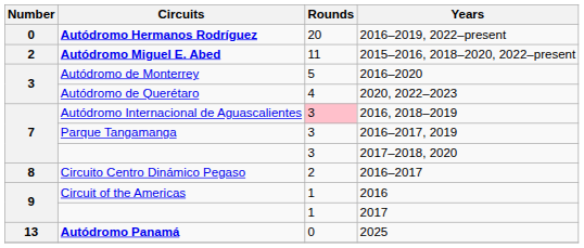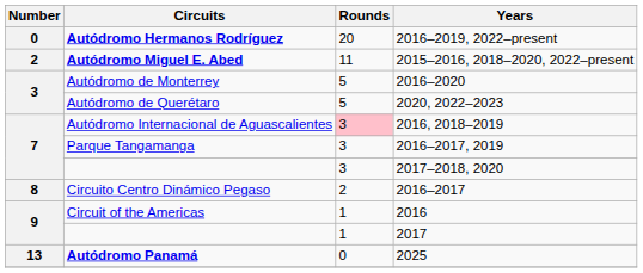 <table class="wikitable" style="text-align=center">
 <tr>
 <th>Number</th>
 <th>Circuits</th>
 <th>Rounds</th>
 <th>Years</th>
 </tr>
 <tr>
 <th>0</th>
 <td> <strong><a href='#'>Autódromo Hermanos Rodríguez</a></strong></td>
 <td>20</td>
 <td>2016–2019, 2022–present</td>
 </tr>
 <tr>
 <th>2</th>
 <td> <strong><a href='#'>Autódromo Miguel E. Abed</a></strong></td>
 <td>11</td>
 <td>2015–2016, 2018–2020, 2022–present</td>
 </tr>
 <tr>
 <th rowspan=2>3</th>
 <td> <a href='#'>Autódromo de Monterrey</a></td>
 <td>5</td>
 <td>2016–2020</td>
 </tr>
 <tr>
 <td> <a href='#'>Autódromo de Querétaro</a></td>
-<td>4</td>
+<td>5</td>
 <td>2020, 2022–2023</td>
 </tr>
 <tr>
 <th rowspan=3>7</th>
 <td> <a href='#'>Autódromo Internacional de Aguascalientes</a></td>
 <td style="background: pink;">3</td>
 <td>2016, 2018–2019</td>
 </tr>
 <tr>
 <td> <a href='#'>Parque Tangamanga</a></td>
 <td>3</td>
 <td>2016–2017, 2019</td>
 </tr>
 <tr>
 <td> </td>
 <td>3</td>
 <td>2017–2018, 2020</td>
 </tr>
 <tr>
 <th>8</th>
 <td> <a href='#'>Circuito Centro Dinámico Pegaso</a></td>
 <td>2</td>
 <td>2016–2017</td>
 </tr>
 <tr>
 <th rowspan=2>9</th>
 <td> <a href='#'>Circuit of the Americas</a></td>
 <td>1</td>
 <td>2016</td>
 </tr>
 <tr>
 <td> </td>
 <td>1</td>
 <td>2017</td>
 </tr>
 <tr>
 <th>13</th>
 <td> <strong><a href='#'>Autódromo Panamá</a></strong></td>
 <td>0</td>
 <td>2025</td>
 </tr>
 <tr>
 </tr>
 </table>
